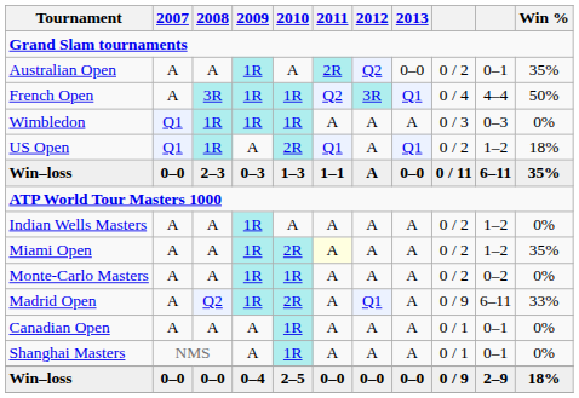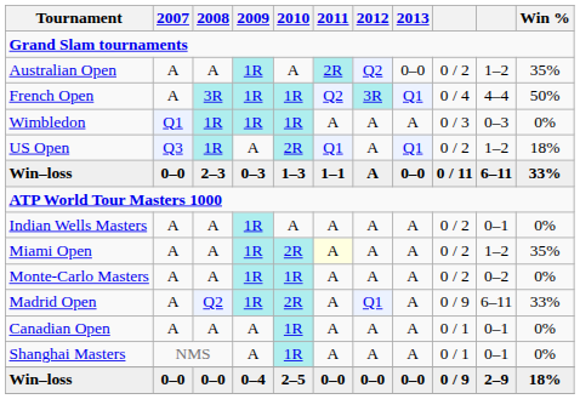 <table class="wikitable" style="text-align:center;">
 <tr>
 <th>Tournament</th>
 <th><a href='#'>2007</a></th>
 <th><a href='#'>2008</a></th>
 <th><a href='#'>2009</a></th>
 <th><a href='#'>2010</a></th>
 <th><a href='#'>2011</a></th>
 <th><a href='#'>2012</a></th>
 <th><a href='#'>2013</a></th>
 <th></th>
 <th></th>
 <th>Win %</th>
 </tr>
 <tr>
 <td colspan=11 style="text-align:left;"><strong><a href='#'>Grand Slam tournaments</a></strong></td>
 </tr>
 <tr>
 <td style="text-align:left;"><a href='#'>Australian Open</a></td>
 <td>A</td>
 <td>A</td>
 <td style="background:#afeeee;"><a href='#'>1R</a></td>
 <td>A</td>
 <td style="background:#afeeee;"><a href='#'>2R</a></td>
 <td style="background:#ecf2ff;"><a href='#'>Q2</a></td>
 <td>0–0</td>
 <td>0 / 2</td>
-<td>0–1</td>
+<td>1–2</td>
 <td>35%</td>
 </tr>
 <tr>
 <td style="text-align:left;"><a href='#'>French Open</a></td>
 <td>A</td>
 <td style="background:#afeeee;"><a href='#'>3R</a></td>
 <td style="background:#afeeee;"><a href='#'>1R</a></td>
 <td style="background:#afeeee;"><a href='#'>1R</a></td>
 <td style="background:#ecf2ff;"><a href='#'>Q2</a></td>
 <td style="background:#afeeee;"><a href='#'>3R</a></td>
 <td style="background:#ecf2ff;"><a href='#'>Q1</a></td>
 <td>0 / 4</td>
 <td>4–4</td>
 <td>50%</td>
 </tr>
 <tr>
 <td style="text-align:left;"><a href='#'>Wimbledon</a></td>
 <td style="background:#ecf2ff;"><a href='#'>Q1</a></td>
 <td style="background:#afeeee;"><a href='#'>1R</a></td>
 <td style="background:#afeeee;"><a href='#'>1R</a></td>
 <td style="background:#afeeee;"><a href='#'>1R</a></td>
 <td>A</td>
 <td>A</td>
 <td>A</td>
 <td>0 / 3</td>
 <td>0–3</td>
 <td>0%</td>
 </tr>
 <tr>
 <td style="text-align:left;"><a href='#'>US Open</a></td>
-<td style="background:#ecf2ff;"><a href='#'>Q1</a></td>
+<td style="background:#ecf2ff;"><a href='#'>Q3</a></td>
 <td style="background:#afeeee;"><a href='#'>1R</a></td>
 <td>A</td>
 <td style="background:#afeeee;"><a href='#'>2R</a></td>
 <td style="background:#ecf2ff;"><a href='#'>Q1</a></td>
 <td>A</td>
 <td style="background:#ecf2ff;"><a href='#'>Q1</a></td>
 <td>0 / 2</td>
 <td>1–2</td>
 <td>18%</td>
 </tr>
 <tr style="font-weight:bold; background:#efefef;">
 <td style="text-align:left;">Win–loss</td>
 <td>0–0</td>
 <td>2–3</td>
 <td>0–3</td>
 <td>1–3</td>
 <td>1–1</td>
 <td>A</td>
 <td>0–0</td>
 <td>0 / 11</td>
 <td>6–11</td>
-<td>35%</td>
+<td>33%</td>
 </tr>
 <tr>
 <td colspan=12 style=text-align:left><strong><a href='#'>ATP World Tour Masters 1000</a></strong></td>
 </tr>
 <tr>
 <td style=text-align:left><a href='#'>Indian Wells Masters</a></td>
 <td>A</td>
 <td>A</td>
 <td style="background:#afeeee;"><a href='#'>1R</a></td>
 <td>A</td>
 <td>A</td>
 <td>A</td>
 <td>A</td>
 <td>0 / 2</td>
-<td>1–2</td>
+<td>0–1</td>
 <td>0%</td>
 </tr>
 <tr>
 <td style=text-align:left><a href='#'>Miami Open</a></td>
 <td>A</td>
 <td>A</td>
 <td style="background:#afeeee;"><a href='#'>1R</a></td>
 <td style="background:#afeeee;"><a href='#'>2R</a></td>
 <td style="background: lightyellow;">A</td>
 <td>A</td>
 <td>A</td>
 <td>0 / 2</td>
 <td>1–2</td>
 <td>35%</td>
 </tr>
 <tr>
 <td style=text-align:left><a href='#'>Monte-Carlo Masters</a></td>
 <td>A</td>
 <td>A</td>
 <td bgcolor=afeeee><a href='#'>1R</a></td>
 <td bgcolor=afeeee><a href='#'>1R</a></td>
 <td>A</td>
 <td>A</td>
 <td>A</td>
 <td>0 / 2</td>
 <td>0–2</td>
 <td>0%</td>
 </tr>
 <tr>
 <td style=text-align:left><a href='#'>Madrid Open</a></td>
 <td>A</td>
 <td style="background:#ecf2ff;"><a href='#'>Q2</a></td>
 <td style="background:#afeeee;"><a href='#'>1R</a></td>
 <td style="background:#afeeee;"><a href='#'>2R</a></td>
 <td>A</td>
 <td style="background:#ecf2ff;"><a href='#'>Q1</a></td>
 <td>A</td>
 <td>0 / 9</td>
 <td>6–11</td>
 <td>33%</td>
 </tr>
 <tr>
 <td style=text-align:left><a href='#'>Canadian Open</a></td>
 <td>A</td>
 <td>A</td>
 <td>A</td>
 <td style="background:#afeeee;"><a href='#'>1R</a></td>
 <td>A</td>
 <td>A</td>
 <td>A</td>
 <td>0 / 1</td>
 <td>0–1</td>
 <td>0%</td>
 </tr>
 <tr>
 <td align=left><a href='#'>Shanghai Masters</a></td>
 <td colspan=2 style=color:#767676>NMS</td>
 <td>A</td>
 <td bgcolor=afeeee><a href='#'>1R</a></td>
 <td>A</td>
 <td>A</td>
 <td>A</td>
 <td>0 / 1</td>
 <td>0–1</td>
 <td>0%</td>
 </tr>
 <tr>
 </tr>
 <tr style=font-weight:bold;background:#efefef>
 <td style=text-align:left>Win–loss</td>
 <td>0–0</td>
 <td>0–0</td>
 <td>0–4</td>
 <td>2–5</td>
 <td>0–0</td>
 <td>0–0</td>
 <td>0–0</td>
 <td>0 / 9</td>
 <td>2–9</td>
 <td>18%</td>
 </tr>
 <tr>
 </tr>
 </table>
